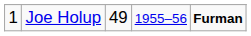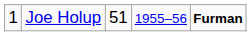 <table class="wikitable">
 <tr>
 </tr>
 <tr>
 <td>1</td>
 <td><a href='#'>Joe Holup</a></td>
-<td>49</td>
+<td>51</td>
 <td style="font-size:80%;"><a href='#'>1955–56</a></td>
 <td style="font-size:80%;"><strong>Furman</strong></td>
 </tr>
 </table>
